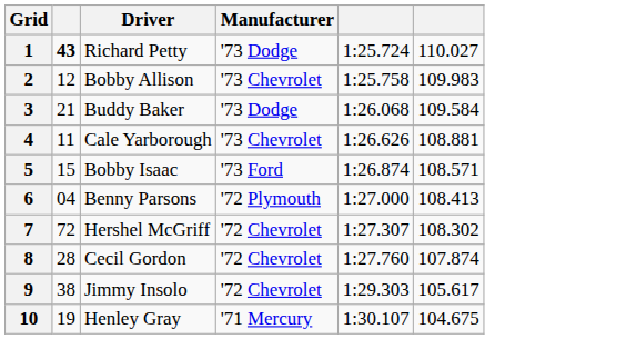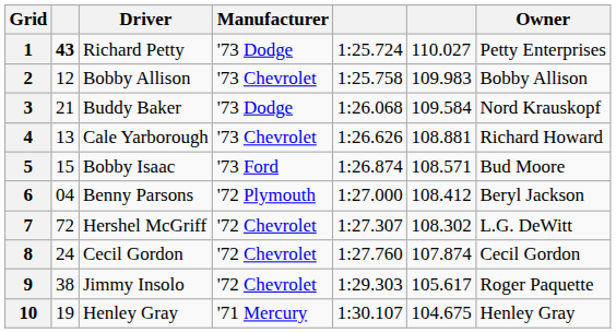 <table class="wikitable">
 <tr>
 <th>Grid</th>
 <th></th>
 <th>Driver</th>
 <th>Manufacturer</th>
 <th></th>
 <th></th>
+<th>Owner</th>
 </tr>
 <tr>
 <th>1</th>
 <td><strong>43</strong></td>
 <td>Richard Petty</td>
 <td>'73 <a href='#'>Dodge</a></td>
 <td>1:25.724</td>
 <td>110.027</td>
+<td>Petty Enterprises</td>
 </tr>
 <tr>
 <th>2</th>
 <td>12</td>
 <td>Bobby Allison</td>
 <td>'73 <a href='#'>Chevrolet</a></td>
 <td>1:25.758</td>
 <td>109.983</td>
+<td>Bobby Allison</td>
 </tr>
 <tr>
 <th>3</th>
 <td>21</td>
 <td>Buddy Baker</td>
 <td>'73 <a href='#'>Dodge</a></td>
 <td>1:26.068</td>
 <td>109.584</td>
+<td>Nord Krauskopf</td>
 </tr>
 <tr>
 <th>4</th>
-<td>11</td>
+<td>13</td>
 <td>Cale Yarborough</td>
 <td>'73 <a href='#'>Chevrolet</a></td>
 <td>1:26.626</td>
 <td>108.881</td>
+<td>Richard Howard</td>
 </tr>
 <tr>
 <th>5</th>
 <td>15</td>
 <td>Bobby Isaac</td>
 <td>'73 <a href='#'>Ford</a></td>
 <td>1:26.874</td>
 <td>108.571</td>
+<td>Bud Moore</td>
 </tr>
 <tr>
 <th>6</th>
 <td>04</td>
 <td>Benny Parsons</td>
 <td>'72 <a href='#'>Plymouth</a></td>
 <td>1:27.000</td>
-<td>108.413</td>
+<td>108.412</td>
+<td>Beryl Jackson</td>
 </tr>
 <tr>
 <th>7</th>
 <td>72</td>
 <td>Hershel McGriff</td>
 <td>'72 <a href='#'>Chevrolet</a></td>
 <td>1:27.307</td>
 <td>108.302</td>
+<td>L.G. DeWitt</td>
 </tr>
 <tr>
 <th>8</th>
-<td>28</td>
+<td>24</td>
 <td>Cecil Gordon</td>
 <td>'72 <a href='#'>Chevrolet</a></td>
 <td>1:27.760</td>
 <td>107.874</td>
+<td>Cecil Gordon</td>
 </tr>
 <tr>
 <th>9</th>
 <td>38</td>
 <td>Jimmy Insolo</td>
 <td>'72 <a href='#'>Chevrolet</a></td>
 <td>1:29.303</td>
 <td>105.617</td>
+<td>Roger Paquette</td>
 </tr>
 <tr>
 <th>10</th>
 <td>19</td>
 <td>Henley Gray</td>
 <td>'71 <a href='#'>Mercury</a></td>
 <td>1:30.107</td>
 <td>104.675</td>
+<td>Henley Gray</td>
 </tr>
 </table>
